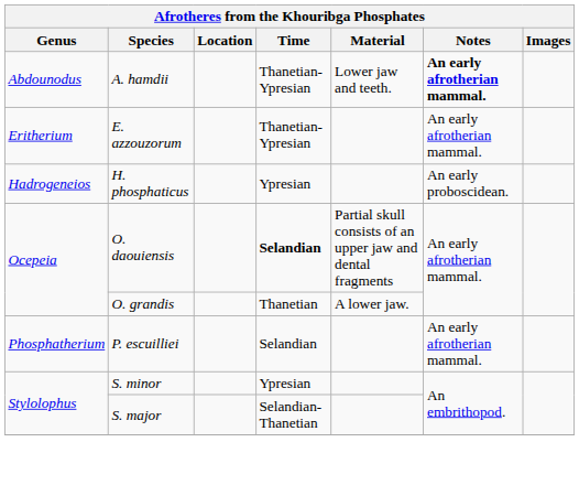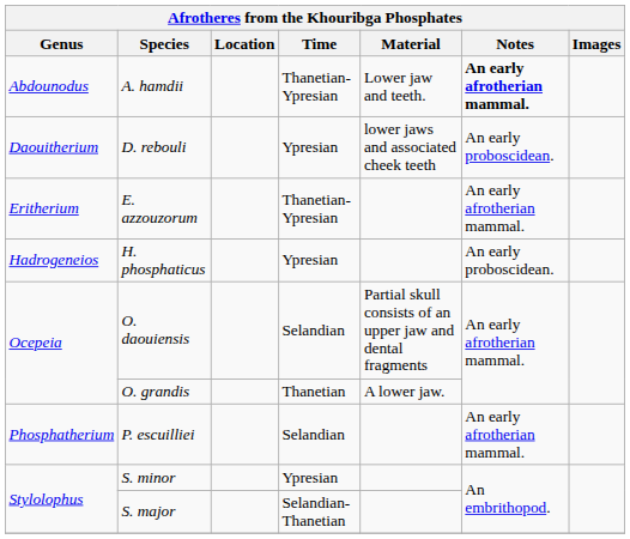 <table class="wikitable"  style="margin:auto; width:100%;">
 <tr>
 <th colspan="7" align="center"><strong><a href='#'>Afrotheres</a> from the Khouribga Phosphates</strong></th>
 </tr>
 <tr>
 <th>Genus</th>
 <th>Species</th>
 <th>Location</th>
 <th>Time</th>
 <th>Material</th>
 <th>Notes</th>
 <th>Images</th>
 </tr>
 <tr>
 <td><em><a href='#'>Abdounodus</a></em></td>
 <td><em>A. hamdii</em></td>
 <td></td>
 <td>Thanetian-Ypresian</td>
 <td>Lower jaw and teeth.</td>
 <td><strong>An early <a href='#'>afrotherian</a> mammal.</strong></td>
+<td></td>
+</tr>
+<tr>
+<td><em><a href='#'>Daouitherium</a></em></td>
+<td><em>D. rebouli</em></td>
+<td></td>
+<td>Ypresian</td>
+<td>lower jaws and associated cheek teeth</td>
+<td>An early <a href='#'>proboscidean</a>.</td>
 <td></td>
 </tr>
 <tr>
 <td><em><a href='#'>Eritherium</a></em></td>
 <td><em>E. azzouzorum</em></td>
 <td></td>
 <td>Thanetian-Ypresian</td>
 <td></td>
 <td>An early <a href='#'>afrotherian</a> mammal.</td>
 <td></td>
 </tr>
 <tr>
 <td><em><a href='#'>Hadrogeneios</a></em></td>
 <td><em>H. phosphaticus</em></td>
 <td></td>
 <td>Ypresian</td>
 <td></td>
 <td>An early proboscidean.</td>
 <td></td>
 </tr>
 <tr>
 <td rowspan=2><em><a href='#'>Ocepeia</a></em></td>
 <td><em>O. daouiensis</em></td>
 <td></td>
-<td><strong>Selandian</strong></td>
+<td>Selandian</td>
 <td>Partial skull consists of an upper jaw and dental fragments</td>
 <td rowspan=2>An early <a href='#'>afrotherian</a> mammal.</td>
 <td rowspan=2> <br><br></td>
 </tr>
 <tr>
 <td><em>O. grandis</em></td>
 <td></td>
 <td>Thanetian</td>
 <td>A lower jaw.</td>
 </tr>
 <tr>
 <td><em><a href='#'>Phosphatherium</a></em></td>
 <td><em>P. escuilliei</em></td>
 <td></td>
 <td>Selandian</td>
 <td></td>
 <td>An early <a href='#'>afrotherian</a> mammal.</td>
 <td></td>
 </tr>
 <tr>
 <td rowspan=2><em><a href='#'>Stylolophus</a></em></td>
 <td><em>S. minor</em></td>
 <td></td>
 <td>Ypresian</td>
 <td></td>
 <td rowspan=2>An <a href='#'>embrithopod</a>.</td>
 <td rowspan=2></td>
 </tr>
 <tr>
 <td><em>S. major</em></td>
 <td></td>
 <td>Selandian-Thanetian</td>
 <td></td>
 </tr>
 <tr>
 </tr>
 </table>
